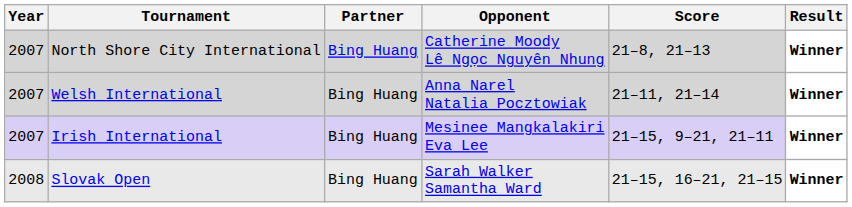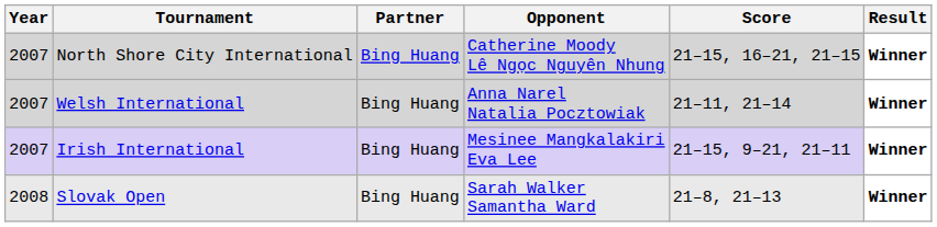 <table class="sortable wikitable" style="font-size: 90%;">
 <tr>
 <th>Year</th>
 <th>Tournament</th>
 <th>Partner</th>
 <th>Opponent</th>
 <th>Score</th>
 <th>Result</th>
 </tr>
 <tr style="background:#D5D5D5">
 <td align="center">2007</td>
 <td align="left">North Shore City International</td>
 <td align="left"> <a href='#'>Bing Huang</a></td>
 <td align="left"> <a href='#'>Catherine Moody</a> <br>  <a href='#'>Lê Ngọc Nguyên Nhung</a></td>
-<td align="left">21–8, 21–13</td>
+<td align="left">21–15, 16–21, 21–15</td>
 <td style="text-align:left; background:white"> <strong>Winner</strong></td>
 </tr>
 <tr style="background:#D5D5D5">
 <td align="center">2007</td>
 <td align="left"><a href='#'>Welsh International</a></td>
 <td align="left"> Bing Huang</td>
 <td align="left"> <a href='#'>Anna Narel</a> <br>  <a href='#'>Natalia Pocztowiak</a></td>
 <td align="left">21–11, 21–14</td>
 <td style="text-align:left; background:white"> <strong>Winner</strong></td>
 </tr>
 <tr style="background:#D8CEF6">
 <td align="center">2007</td>
 <td align="left"><a href='#'>Irish International</a></td>
 <td align="left"> Bing Huang</td>
 <td align="left"> <a href='#'>Mesinee Mangkalakiri</a> <br>  <a href='#'>Eva Lee</a></td>
 <td align="left">21–15, 9–21, 21–11</td>
 <td style="text-align:left; background:white"> <strong>Winner</strong></td>
 </tr>
 <tr style="background:#E9E9E9">
 <td align="center">2008</td>
 <td align="left"><a href='#'>Slovak Open</a></td>
 <td align="left"> Bing Huang</td>
 <td align="left"> <a href='#'>Sarah Walker</a> <br>  <a href='#'>Samantha Ward</a></td>
-<td align="left">21–15, 16–21, 21–15</td>
+<td align="left">21–8, 21–13</td>
 <td style="text-align:left; background:white"> <strong>Winner</strong></td>
 </tr>
 </table>
